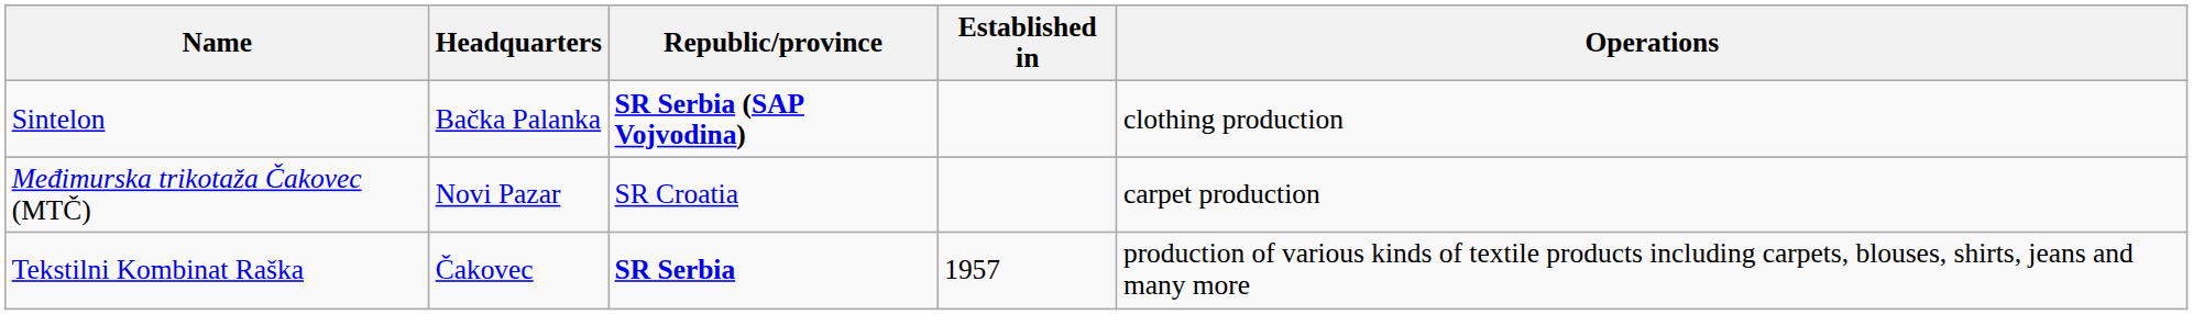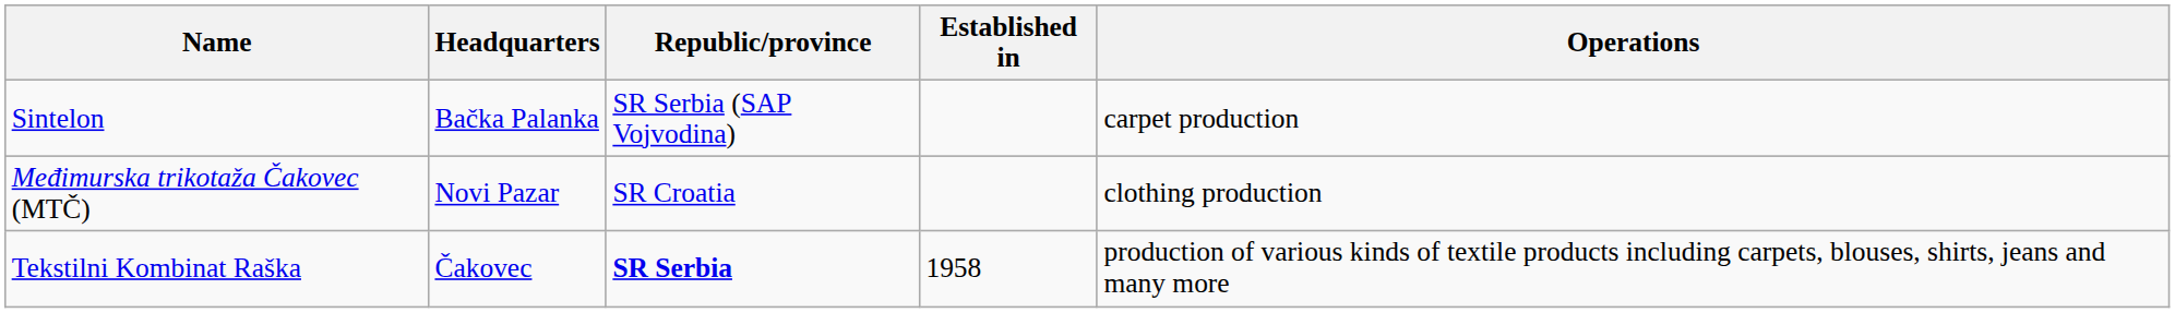 <table class="wikitable">
 <tr>
 <th>Name</th>
 <th>Headquarters</th>
 <th>Republic/province</th>
 <th>Established in</th>
 <th>Operations</th>
 </tr>
 <tr>
 <td><a href='#'>Sintelon</a></td>
 <td><a href='#'>Bačka Palanka</a></td>
-<td><strong><a href='#'>SR Serbia</a> (<a href='#'>SAP Vojvodina</a>)</strong></td>
+<td><a href='#'>SR Serbia</a> (<a href='#'>SAP Vojvodina</a>)</td>
 <td></td>
-<td>clothing production</td>
+<td>carpet production</td>
 </tr>
 <tr>
 <td><em><a href='#'>Međimurska trikotaža Čakovec</a></em> (MTČ)</td>
 <td><a href='#'>Novi Pazar</a></td>
 <td><a href='#'>SR Croatia</a></td>
 <td></td>
-<td>carpet production</td>
+<td>clothing production</td>
 </tr>
 <tr>
 <td><a href='#'>Tekstilni Kombinat Raška</a></td>
 <td><a href='#'>Čakovec</a></td>
 <td><strong><a href='#'>SR Serbia</a></strong></td>
-<td>1957</td>
+<td>1958</td>
 <td>production of various kinds of textile products including carpets, blouses, shirts, jeans and many more</td>
 </tr>
 </table>
